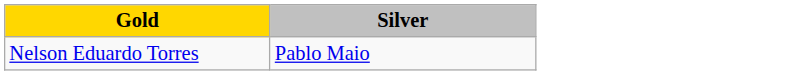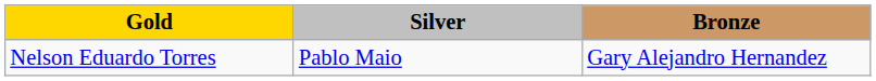 <table class="wikitable" style="text-align:left">
 <tr align="center">
 <td width=200 bgcolor=gold><strong>Gold</strong></td>
 <td width=200 bgcolor=silver><strong>Silver</strong></td>
+<td width=200 bgcolor=CC9966><strong>Bronze</strong></td>
 </tr>
 <tr>
 <td><a href='#'>Nelson Eduardo Torres</a><br><em></em></td>
 <td><a href='#'>Pablo Maio</a><br><em></em></td>
+<td><a href='#'>Gary Alejandro Hernandez</a><br><em></em></td>
 </tr>
 </table>
